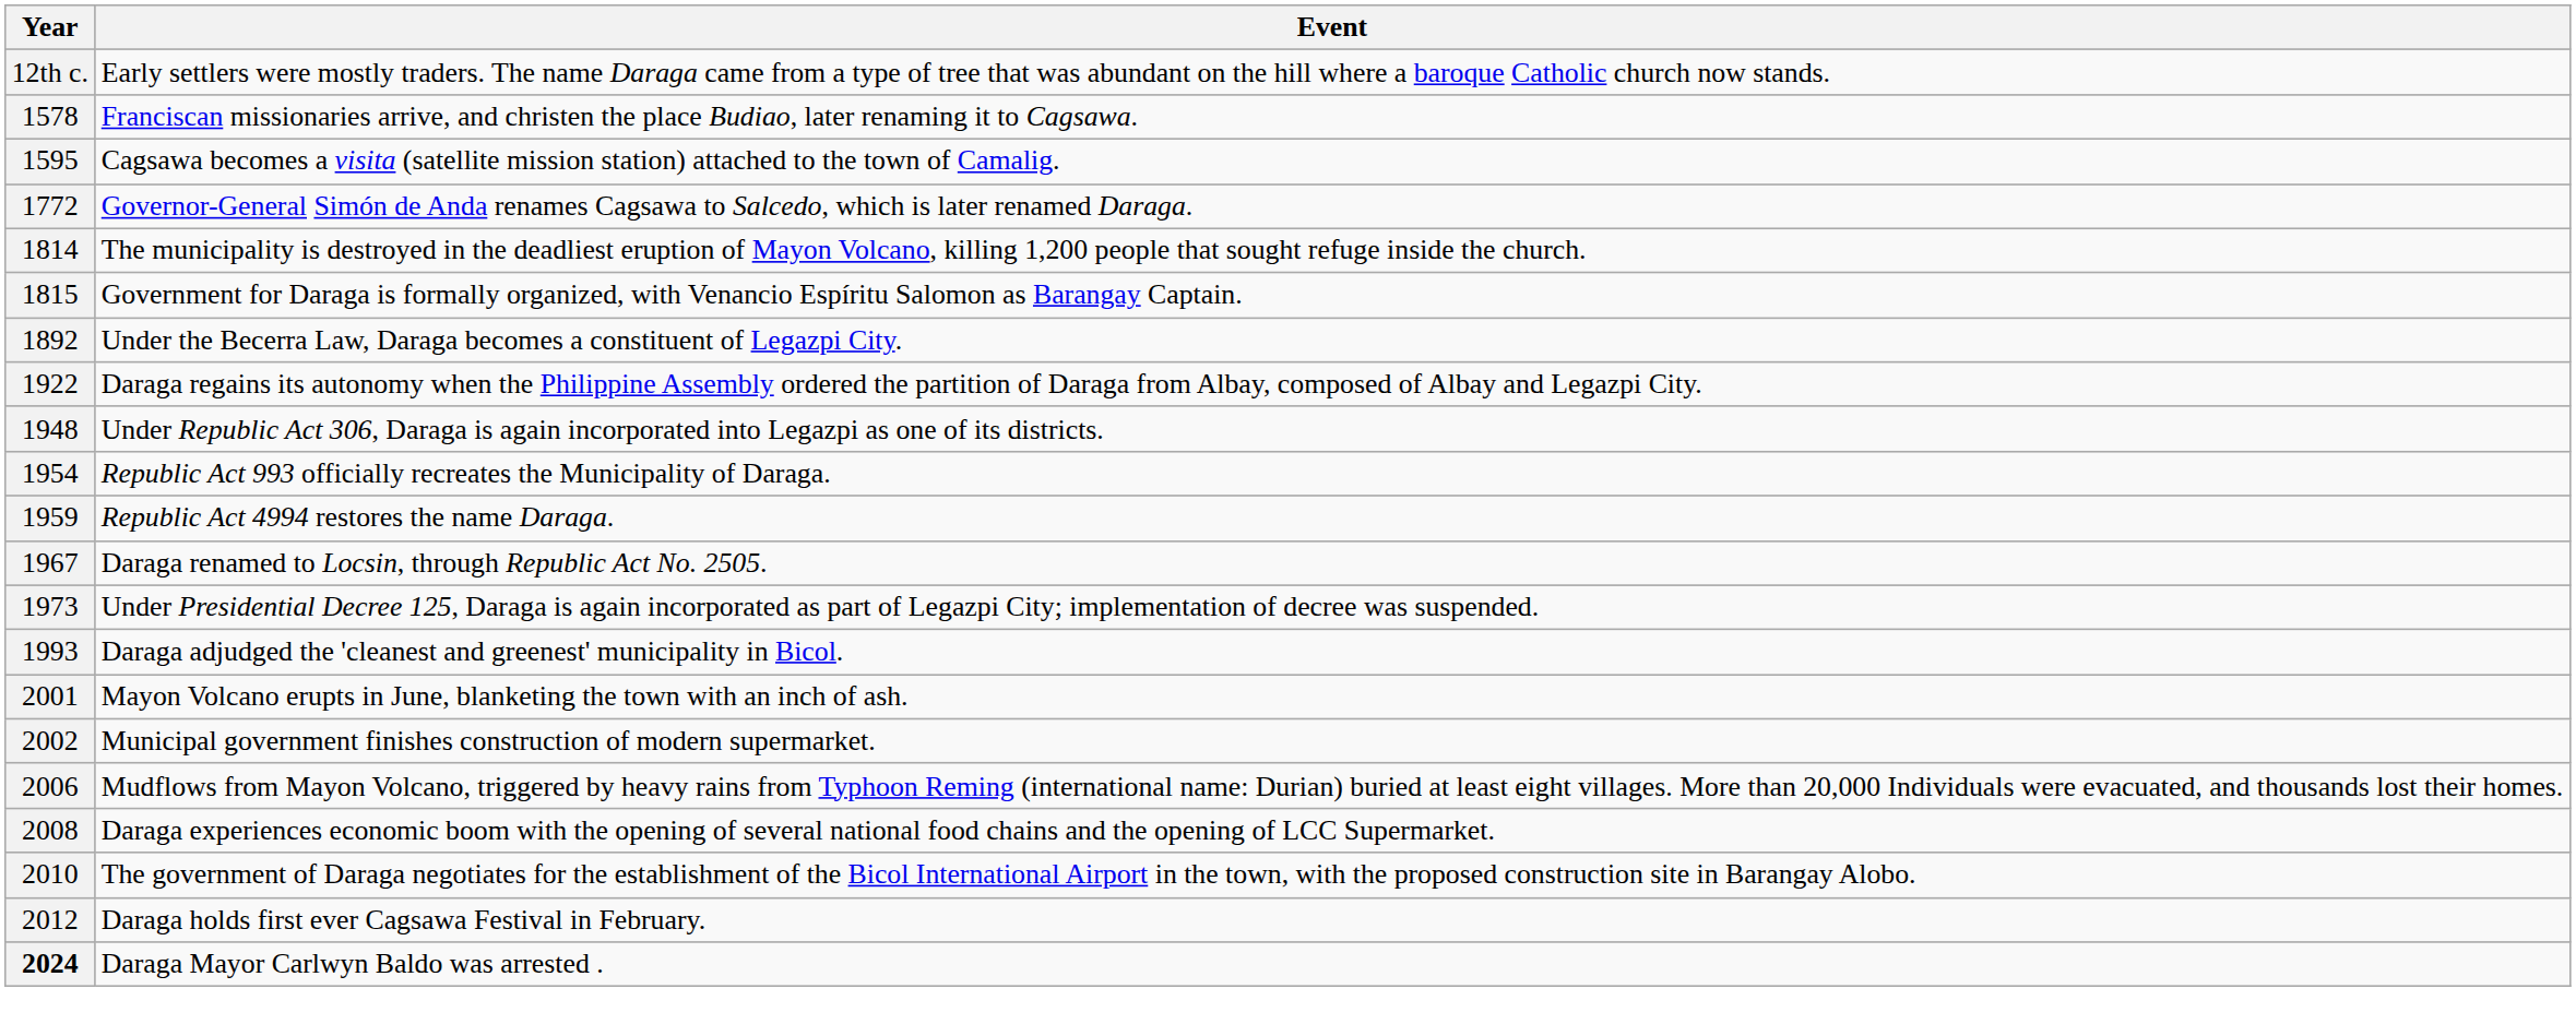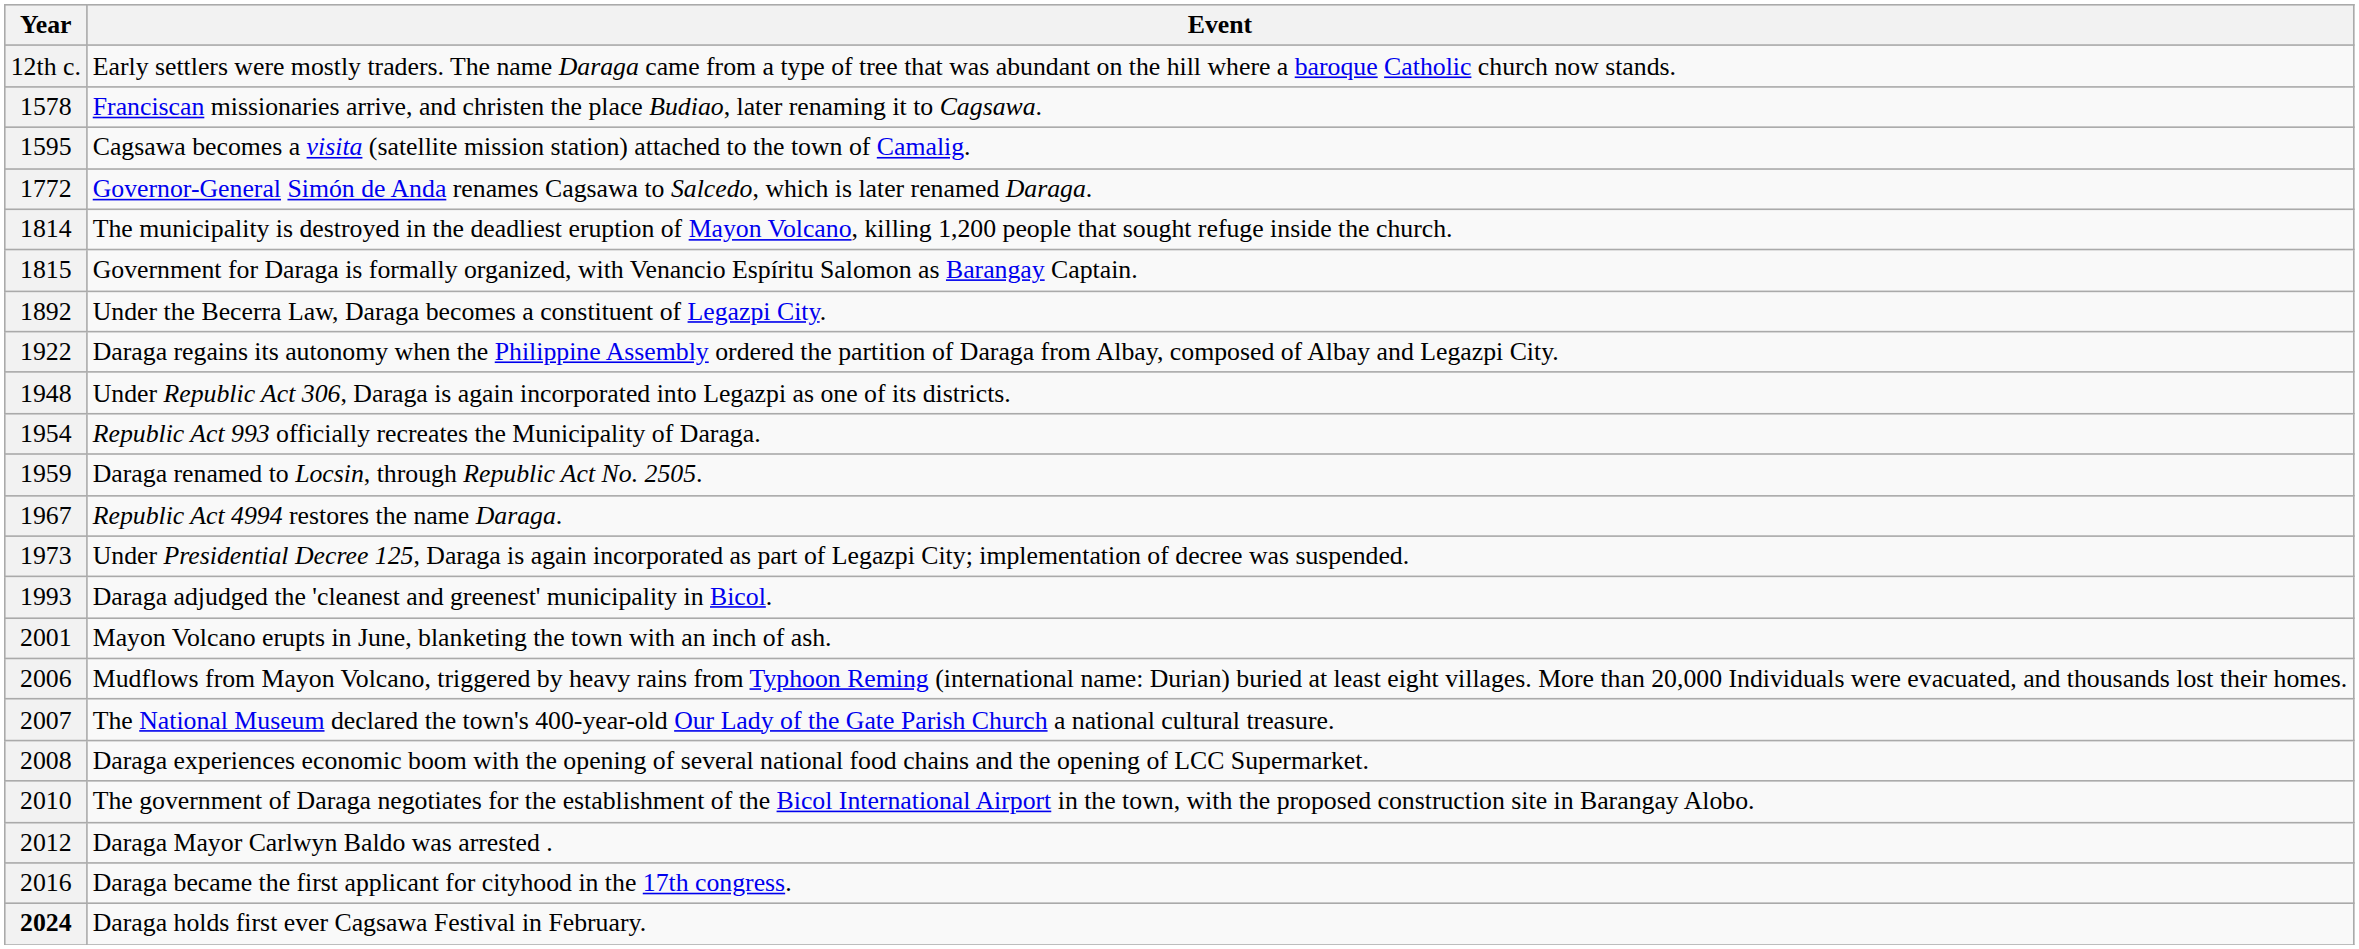 <table class="wikitable">
 <tr>
 <th scope="col">Year</th>
 <th scope="col">Event</th>
 </tr>
 <tr>
 <th scope="row" style="font-weight:normal;">12th c.</th>
 <td>Early settlers were mostly traders. The name <em>Daraga</em> came from a type of tree that was abundant on the hill where a <a href='#'>baroque</a> <a href='#'>Catholic</a> church now stands.</td>
 </tr>
 <tr>
 <th scope="row" style="font-weight:normal;">1578</th>
 <td><a href='#'>Franciscan</a> missionaries arrive, and christen the place <em>Budiao</em>, later renaming it to <em>Cagsawa</em>.</td>
 </tr>
 <tr>
 <th scope="row" style="font-weight:normal;">1595</th>
 <td>Cagsawa becomes a <em><a href='#'>visita</a></em> (satellite mission station) attached to the town of <a href='#'>Camalig</a>.</td>
 </tr>
 <tr>
 <th scope="row" style="font-weight:normal;">1772</th>
 <td><a href='#'>Governor-General</a> <a href='#'>Simón de Anda</a> renames Cagsawa to <em>Salcedo</em>, which is later renamed <em>Daraga</em>.</td>
 </tr>
 <tr>
 <th scope="row" style="font-weight:normal;">1814</th>
 <td>The municipality is destroyed in the deadliest eruption of <a href='#'>Mayon Volcano</a>, killing 1,200 people that sought refuge inside the church.</td>
 </tr>
 <tr>
 <th scope="row" style="font-weight:normal;">1815</th>
 <td>Government for Daraga is formally organized, with Venancio Espíritu Salomon as <a href='#'>Barangay</a> Captain.</td>
 </tr>
 <tr>
 <th scope="row" style="font-weight:normal;">1892</th>
 <td>Under the Becerra Law, Daraga becomes a constituent of <a href='#'>Legazpi City</a>.</td>
 </tr>
 <tr>
 <th scope="row" style="font-weight:normal;">1922</th>
 <td>Daraga regains its autonomy when the <a href='#'>Philippine Assembly</a> ordered the partition of Daraga from Albay, composed of Albay and Legazpi City.</td>
 </tr>
 <tr>
 <th scope="row" style="font-weight:normal;">1948</th>
 <td>Under <em>Republic Act 306</em>, Daraga is again incorporated into Legazpi as one of its districts.</td>
 </tr>
 <tr>
 <th scope="row" style="font-weight:normal;">1954</th>
 <td><em>Republic Act 993</em> officially recreates the Municipality of Daraga.</td>
 </tr>
 <tr>
 <th scope="row" style="font-weight:normal;">1959</th>
-<td><em>Republic Act 4994</em> restores the name <em>Daraga</em>.</td>
+<td>Daraga renamed to <em>Locsin</em>, through <em>Republic Act No. 2505</em>.</td>
 </tr>
 <tr>
 <th scope="row" style="font-weight:normal;">1967</th>
-<td>Daraga renamed to <em>Locsin</em>, through <em>Republic Act No. 2505</em>.</td>
+<td><em>Republic Act 4994</em> restores the name <em>Daraga</em>.</td>
 </tr>
 <tr>
 <th scope="row" style="font-weight:normal;">1973</th>
 <td>Under <em>Presidential Decree 125</em>, Daraga is again incorporated as part of Legazpi City; implementation of decree was suspended.</td>
 </tr>
 <tr>
 <th scope="row" style="font-weight:normal;">1993</th>
 <td>Daraga adjudged the 'cleanest and greenest' municipality in <a href='#'>Bicol</a>.</td>
 </tr>
 <tr>
 <th scope="row" style="font-weight:normal;">2001</th>
 <td>Mayon Volcano erupts in June, blanketing the town with an inch of ash.</td>
 </tr>
 <tr>
-<th scope="row" style="font-weight:normal;">2002</th>
-<td>Municipal government finishes construction of modern supermarket.</td>
+<th scope="row" style="font-weight:normal;">2006</th>
+<td>Mudflows from Mayon Volcano, triggered by heavy rains from <a href='#'>Typhoon Reming</a> (international name: Durian) buried at least eight villages. More than 20,000 Individuals were evacuated, and thousands lost their homes.</td>
 </tr>
 <tr>
-<th scope="row" style="font-weight:normal;">2006</th>
-<td>Mudflows from Mayon Volcano, triggered by heavy rains from <a href='#'>Typhoon Reming</a> (international name: Durian) buried at least eight villages. More than 20,000 Individuals were evacuated, and thousands lost their homes.</td>
+<th scope="row" style="font-weight:normal;">2007</th>
+<td>The <a href='#'>National Museum</a> declared the town's 400-year-old <a href='#'>Our Lady of the Gate Parish Church</a> a national cultural treasure.</td>
 </tr>
 <tr>
 <th scope="row" style="font-weight:normal;">2008</th>
 <td>Daraga experiences economic boom with the opening of several national food chains and the opening of LCC Supermarket.</td>
 </tr>
 <tr>
 <th scope="row" style="font-weight:normal;">2010</th>
 <td>The government of Daraga negotiates for the establishment of the <a href='#'>Bicol International Airport</a> in the town, with the proposed construction site in Barangay Alobo.</td>
 </tr>
 <tr>
 <th scope="row" style="font-weight:normal;">2012</th>
-<td>Daraga holds first ever Cagsawa Festival in February.</td>
+<td>Daraga Mayor Carlwyn Baldo was arrested .</td>
+</tr>
+<tr>
+<th scope="row" style="font-weight:normal;">2016</th>
+<td>Daraga became the first applicant for cityhood in the <a href='#'>17th congress</a>.</td>
 </tr>
 <tr>
 <th>2024</th>
-<td>Daraga Mayor Carlwyn Baldo was arrested .</td>
+<td>Daraga holds first ever Cagsawa Festival in February.</td>
 </tr>
 </table>
